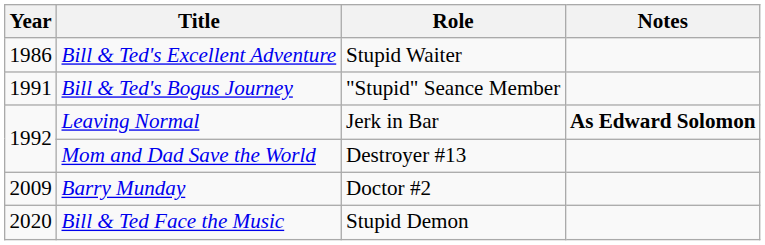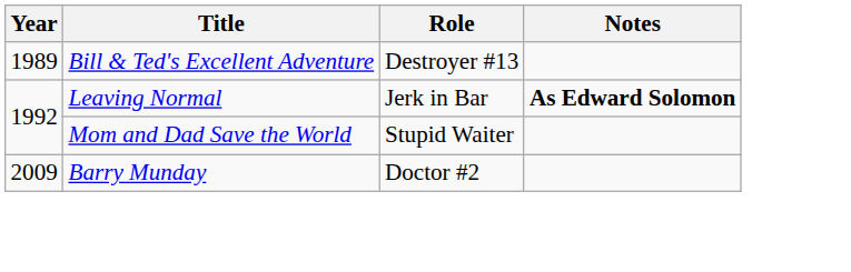 <table class="wikitable">
 <tr>
 <th>Year</th>
 <th>Title</th>
 <th>Role</th>
 <th>Notes</th>
 </tr>
 <tr>
-<td>1986</td>
+<td>1989</td>
 <td><em><a href='#'>Bill & Ted's Excellent Adventure</a></em></td>
-<td>Stupid Waiter</td>
-<td></td>
-</tr>
-<tr>
-<td>1991</td>
-<td><em><a href='#'>Bill & Ted's Bogus Journey</a></em></td>
-<td>"Stupid" Seance Member</td>
+<td>Destroyer #13</td>
 <td></td>
 </tr>
 <tr>
 <td rowspan=2>1992</td>
 <td><em><a href='#'>Leaving Normal</a></em></td>
 <td>Jerk in Bar</td>
 <td><strong>As Edward Solomon</strong></td>
 </tr>
 <tr>
 <td><em><a href='#'>Mom and Dad Save the World</a></em></td>
-<td>Destroyer #13</td>
+<td>Stupid Waiter</td>
 <td></td>
 </tr>
 <tr>
 <td>2009</td>
 <td><em><a href='#'>Barry Munday</a></em></td>
 <td>Doctor #2</td>
 <td></td>
 </tr>
-<tr>
-<td>2020</td>
-<td><em><a href='#'>Bill & Ted Face the Music</a></em></td>
-<td>Stupid Demon</td>
-<td></td>
-</tr>
 </table>
